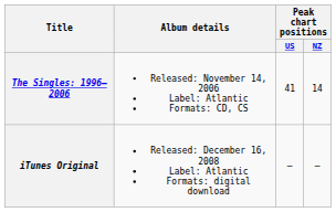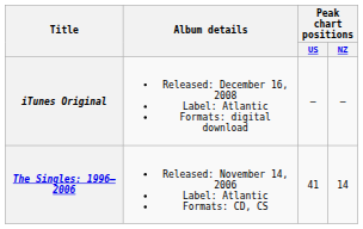 <table class="wikitable plainrowheaders" style="text-align:center;">
 <tr>
 <th scope="col" rowspan="2" style="width:12em;">Title</th>
 <th scope="col" rowspan="2" style="width:18em;">Album details</th>
 <th scope="col" colspan="2">Peak chart positions</th>
 </tr>
 <tr>
 <th scope="col" style="width:3em;font-size:90%;"><a href='#'>US</a><br></th>
 <th scope="col" style="width:3em;font-size:90%;"><a href='#'>NZ</a><br></th>
 </tr>
 <tr>
+<th scope="row"><em>iTunes Original</em></th>
+<td><br><ul><li>Released: December 16, 2008</li><li>Label: Atlantic</li><li>Formats: digital download</li></ul></td>
+<td>—</td>
+<td>—</td>
+</tr>
+<tr>
 <th scope="row"><em><a href='#'>The Singles: 1996–2006</a></em></th>
 <td><br><ul><li>Released: November 14, 2006</li><li>Label: Atlantic</li><li>Formats: CD, CS</li></ul></td>
 <td>41</td>
 <td>14</td>
 </tr>
-<tr>
-<th scope="row"><em>iTunes Original</em></th>
-<td><br><ul><li>Released: December 16, 2008</li><li>Label: Atlantic</li><li>Formats: digital download</li></ul></td>
-<td>—</td>
-<td>—</td>
-</tr>
 </table>
